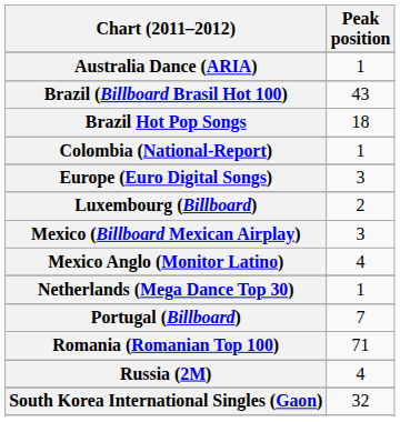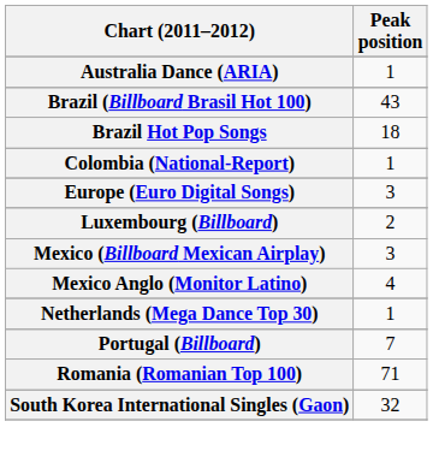 <table class="wikitable plainrowheaders sortable">
 <tr>
 <th>Chart (2011–2012)</th>
 <th>Peak<br>position</th>
 </tr>
 <tr>
 </tr>
 <tr>
 <th scope="row">Australia Dance (<a href='#'>ARIA</a>)</th>
 <td align=center>1</td>
 </tr>
 <tr>
 </tr>
 <tr>
 </tr>
 <tr>
 </tr>
 <tr>
 </tr>
 <tr>
 </tr>
 <tr>
 <th scope="row">Brazil (<a href='#'><em>Billboard</em> Brasil Hot 100</a>)</th>
 <td style="text-align:center;">43</td>
 </tr>
 <tr>
 <th scope="row">Brazil <a href='#'>Hot Pop Songs</a></th>
 <td style="text-align:center;">18</td>
 </tr>
 <tr>
 </tr>
 <tr>
 <th scope="row">Colombia (<a href='#'>National-Report</a>)</th>
 <td style="text-align:center;">1</td>
 </tr>
 <tr>
 </tr>
 <tr>
 </tr>
 <tr>
 <th scope="row">Europe (<a href='#'>Euro Digital Songs</a>)</th>
 <td align=center>3</td>
 </tr>
 <tr>
 </tr>
 <tr>
 </tr>
 <tr>
 </tr>
 <tr>
 </tr>
 <tr>
 </tr>
 <tr>
 </tr>
 <tr>
 </tr>
 <tr>
 </tr>
 <tr>
 <th scope="row">Luxembourg (<em><a href='#'>Billboard</a></em>)</th>
 <td align=center>2</td>
 </tr>
 <tr>
 <th scope="row">Mexico (<a href='#'><em>Billboard</em> Mexican Airplay</a>)</th>
 <td style="text-align:center;">3</td>
 </tr>
 <tr>
 <th scope="row">Mexico Anglo (<a href='#'>Monitor Latino</a>)</th>
 <td style="text-align:center;">4</td>
 </tr>
 <tr>
 </tr>
 <tr>
 <th scope="row">Netherlands (<a href='#'>Mega Dance Top 30</a>)</th>
 <td style="text-align:center;">1</td>
 </tr>
 <tr>
 </tr>
 <tr>
 </tr>
 <tr>
 </tr>
 <tr>
 </tr>
 <tr>
 <th scope="row">Portugal (<em><a href='#'>Billboard</a></em>)</th>
 <td style="text-align:center;">7</td>
 </tr>
 <tr>
 <th scope="row">Romania (<a href='#'>Romanian Top 100</a>)</th>
 <td style="text-align:center;">71</td>
 </tr>
 <tr>
 </tr>
 <tr>
-<th scope="row">Russia (<a href='#'>2M</a>)</th>
-<td align="center">4</td>
-</tr>
-<tr>
 </tr>
 <tr>
 </tr>
 <tr>
 <th scope="row">South Korea International Singles (<a href='#'>Gaon</a>)</th>
 <td style="text-align:center;">32</td>
 </tr>
 <tr>
 </tr>
 <tr>
 </tr>
 <tr>
 </tr>
 <tr>
 </tr>
 <tr>
 </tr>
 <tr>
 </tr>
 <tr>
 </tr>
 <tr>
 </tr>
 <tr>
 </tr>
 <tr>
 </tr>
 <tr>
 </tr>
 <tr>
 </tr>
 <tr>
 </tr>
 <tr>
 </tr>
 <tr>
 </tr>
 </table>
